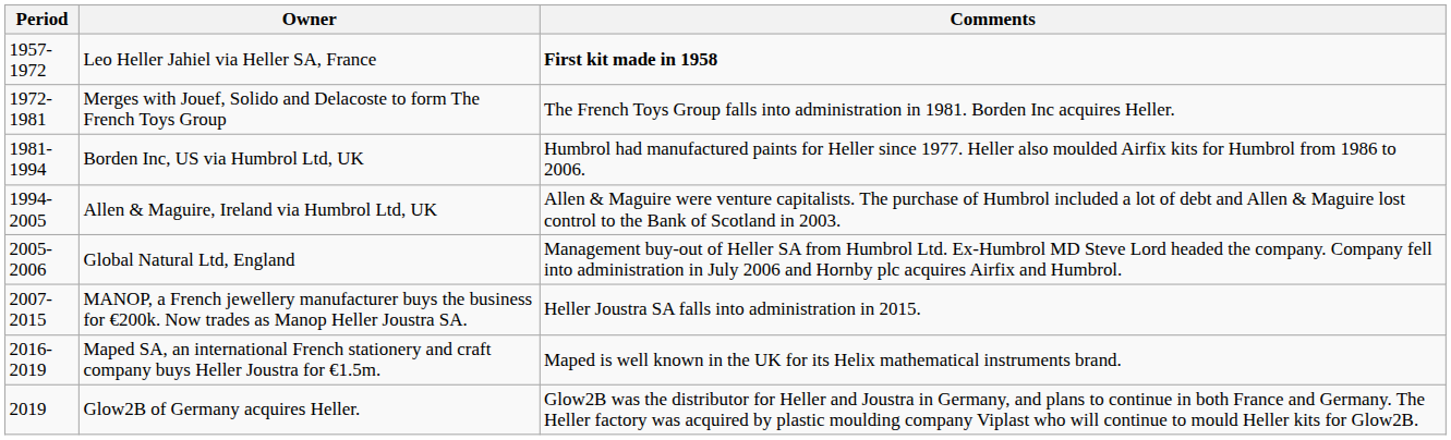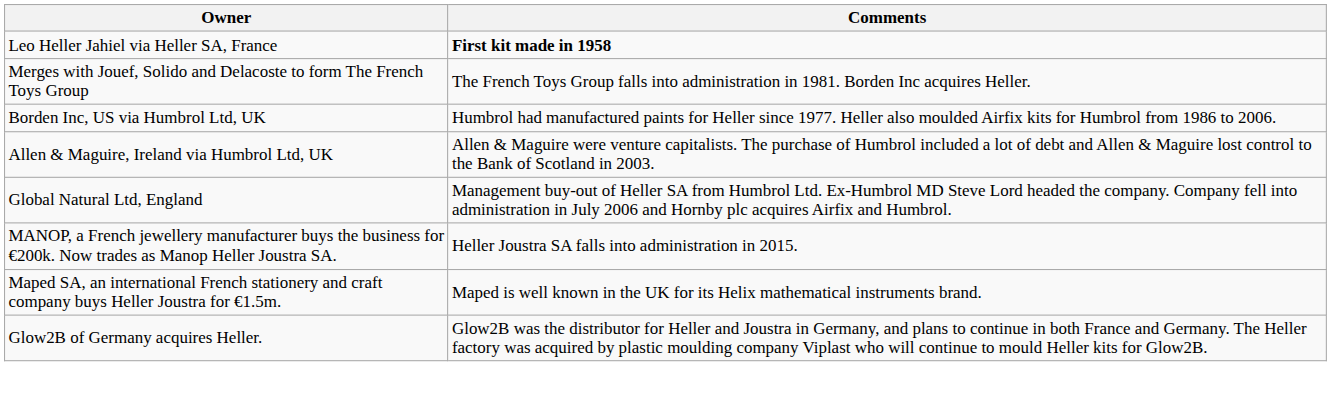 <table class="wikitable">
 <tr>
-<th>Period</th>
 <th>Owner</th>
 <th>Comments</th>
 </tr>
 <tr>
-<td>1957-1972</td>
 <td>Leo Heller Jahiel via Heller SA, France</td>
 <td><strong>First kit made in 1958</strong></td>
 </tr>
 <tr>
-<td>1972-1981</td>
 <td>Merges with Jouef, Solido and Delacoste to form The French Toys Group</td>
 <td>The French Toys Group falls into administration in 1981. Borden Inc acquires Heller.</td>
 </tr>
 <tr>
-<td>1981-1994</td>
 <td>Borden Inc, US via Humbrol Ltd, UK</td>
 <td>Humbrol had manufactured paints for Heller since 1977. Heller also moulded Airfix kits for Humbrol from 1986 to 2006.</td>
 </tr>
 <tr>
-<td>1994-2005</td>
 <td>Allen & Maguire, Ireland via Humbrol Ltd, UK</td>
 <td>Allen & Maguire were venture capitalists. The purchase of Humbrol included a lot of debt and Allen & Maguire lost control to the Bank of Scotland in 2003.</td>
 </tr>
 <tr>
-<td>2005-2006</td>
 <td>Global Natural Ltd, England </td>
 <td>Management buy-out of Heller SA from Humbrol Ltd. Ex-Humbrol MD Steve Lord headed the company. Company fell into administration in July 2006 and Hornby plc acquires Airfix and Humbrol.</td>
 </tr>
 <tr>
-<td>2007-2015</td>
 <td>MANOP, a French jewellery manufacturer buys the business for €200k. Now trades as Manop Heller Joustra SA.</td>
 <td>Heller Joustra SA falls into administration in 2015.</td>
 </tr>
 <tr>
-<td>2016-2019</td>
 <td>Maped SA, an international French stationery and craft company buys Heller Joustra for €1.5m.</td>
 <td>Maped is well known in the UK for its Helix mathematical instruments brand.</td>
 </tr>
 <tr>
-<td>2019</td>
 <td>Glow2B of Germany acquires Heller.</td>
 <td>Glow2B was the distributor for Heller and Joustra in Germany, and plans to continue in both France and Germany. The Heller factory was acquired by plastic moulding company Viplast who will continue to mould Heller kits for Glow2B.</td>
 </tr>
 </table>
